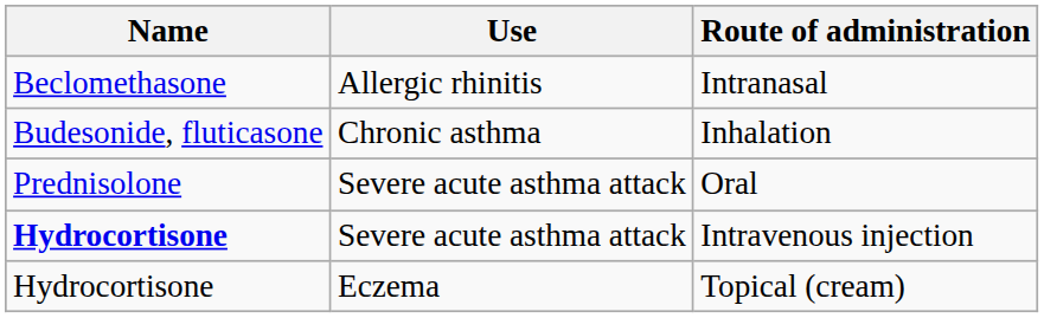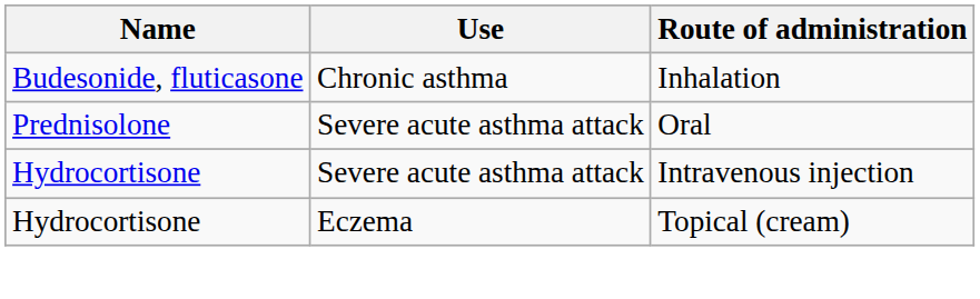 <table class="wikitable">
 <tr>
 <th>Name</th>
 <th>Use</th>
 <th>Route of administration</th>
-</tr>
-<tr>
-<td><a href='#'>Beclomethasone</a></td>
-<td>Allergic rhinitis</td>
-<td>Intranasal</td>
 </tr>
 <tr>
 <td><a href='#'>Budesonide</a>, <a href='#'>fluticasone</a></td>
 <td>Chronic asthma</td>
 <td>Inhalation</td>
 </tr>
 <tr>
 <td><a href='#'>Prednisolone</a></td>
 <td>Severe acute asthma attack</td>
 <td>Oral</td>
 </tr>
 <tr>
-<td><strong><a href='#'>Hydrocortisone</a></strong></td>
+<td><a href='#'>Hydrocortisone</a></td>
 <td>Severe acute asthma attack</td>
 <td>Intravenous injection</td>
 </tr>
 <tr>
 <td>Hydrocortisone</td>
 <td>Eczema</td>
 <td>Topical (cream)</td>
 </tr>
 </table>
